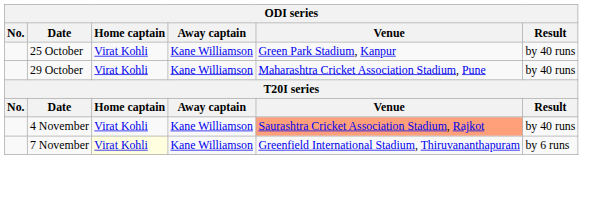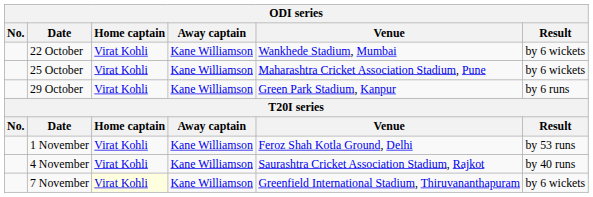 <table class="wikitable">
 <tr>
 <th colspan="6">ODI series</th>
 </tr>
 <tr>
 <th>No.</th>
 <th>Date</th>
 <th>Home captain</th>
 <th>Away captain</th>
 <th>Venue</th>
 <th>Result</th>
 </tr>
 <tr>
 <td></td>
+<td>22 October</td>
+<td><a href='#'>Virat Kohli</a></td>
+<td><a href='#'>Kane Williamson</a></td>
+<td><a href='#'>Wankhede Stadium</a>, <a href='#'>Mumbai</a></td>
+<td> by 6 wickets</td>
+</tr>
+<tr>
+<td></td>
 <td>25 October</td>
 <td><a href='#'>Virat Kohli</a></td>
 <td><a href='#'>Kane Williamson</a></td>
-<td><a href='#'>Green Park Stadium</a>, <a href='#'>Kanpur</a></td>
-<td> by 40 runs</td>
+<td><a href='#'>Maharashtra Cricket Association Stadium</a>, <a href='#'>Pune</a></td>
+<td> by 6 wickets</td>
 </tr>
 <tr>
 <td></td>
 <td>29 October</td>
 <td><a href='#'>Virat Kohli</a></td>
 <td><a href='#'>Kane Williamson</a></td>
-<td><a href='#'>Maharashtra Cricket Association Stadium</a>, <a href='#'>Pune</a></td>
-<td> by 40 runs</td>
+<td><a href='#'>Green Park Stadium</a>, <a href='#'>Kanpur</a></td>
+<td> by 6 runs</td>
 </tr>
 <tr>
 <th colspan="6">T20I series</th>
 </tr>
 <tr>
 <th>No.</th>
 <th>Date</th>
 <th>Home captain</th>
 <th>Away captain</th>
 <th>Venue</th>
 <th>Result</th>
 </tr>
 <tr>
 <td></td>
+<td>1 November</td>
+<td><a href='#'>Virat Kohli</a></td>
+<td><a href='#'>Kane Williamson</a></td>
+<td><a href='#'>Feroz Shah Kotla Ground</a>, <a href='#'>Delhi</a></td>
+<td> by 53 runs</td>
+</tr>
+<tr>
+<td></td>
 <td>4 November</td>
 <td><a href='#'>Virat Kohli</a></td>
 <td><a href='#'>Kane Williamson</a></td>
-<td style="background: lightsalmon;"><a href='#'>Saurashtra Cricket Association Stadium</a>, <a href='#'>Rajkot</a></td>
+<td><a href='#'>Saurashtra Cricket Association Stadium</a>, <a href='#'>Rajkot</a></td>
 <td> by 40 runs</td>
 </tr>
 <tr>
 <td></td>
 <td>7 November</td>
 <td style="background: lightyellow;"><a href='#'>Virat Kohli</a></td>
 <td><a href='#'>Kane Williamson</a></td>
 <td><a href='#'>Greenfield International Stadium</a>, <a href='#'>Thiruvananthapuram</a></td>
-<td> by 6 runs</td>
+<td> by 6 wickets</td>
 </tr>
 </table>
